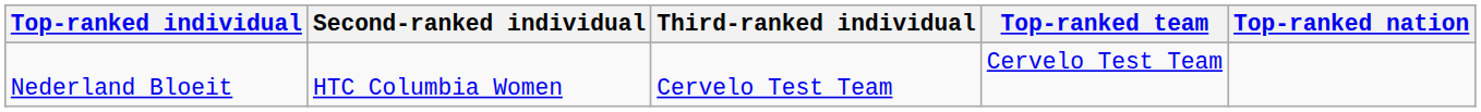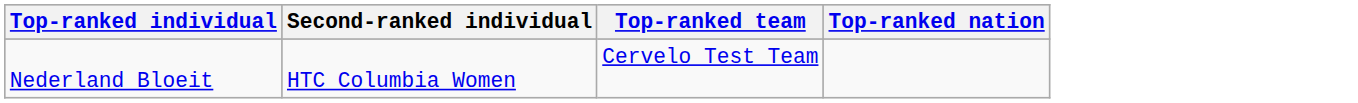 <table class="wikitable">
 <tr>
 <th><a href='#'>Top-ranked individual</a></th>
 <th>Second-ranked individual</th>
-<th>Third-ranked individual</th>
 <th><a href='#'>Top-ranked team</a></th>
 <th><a href='#'>Top-ranked nation</a></th>
 </tr>
 <tr valign="top">
 <td align=left><br><span><a href='#'>Nederland Bloeit</a></span></td>
 <td align=left><br><span><a href='#'>HTC Columbia Women</a></span></td>
-<td align=left><br><span><a href='#'>Cervelo Test Team</a></span></td>
 <td><a href='#'>Cervelo Test Team</a></td>
 <td></td>
 </tr>
 </table>
